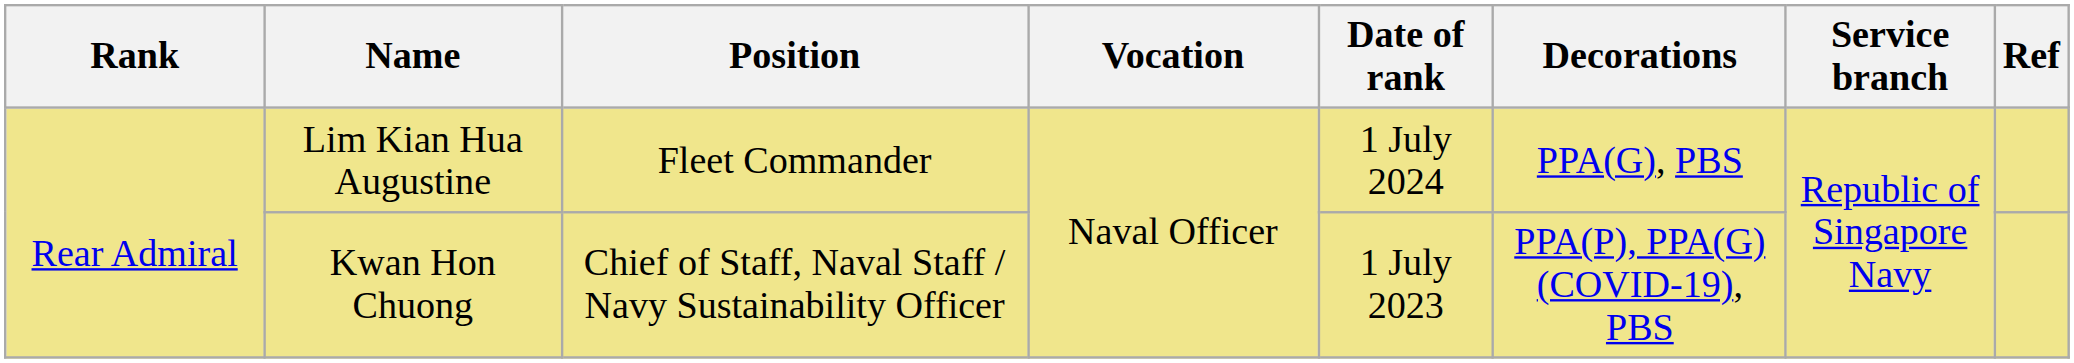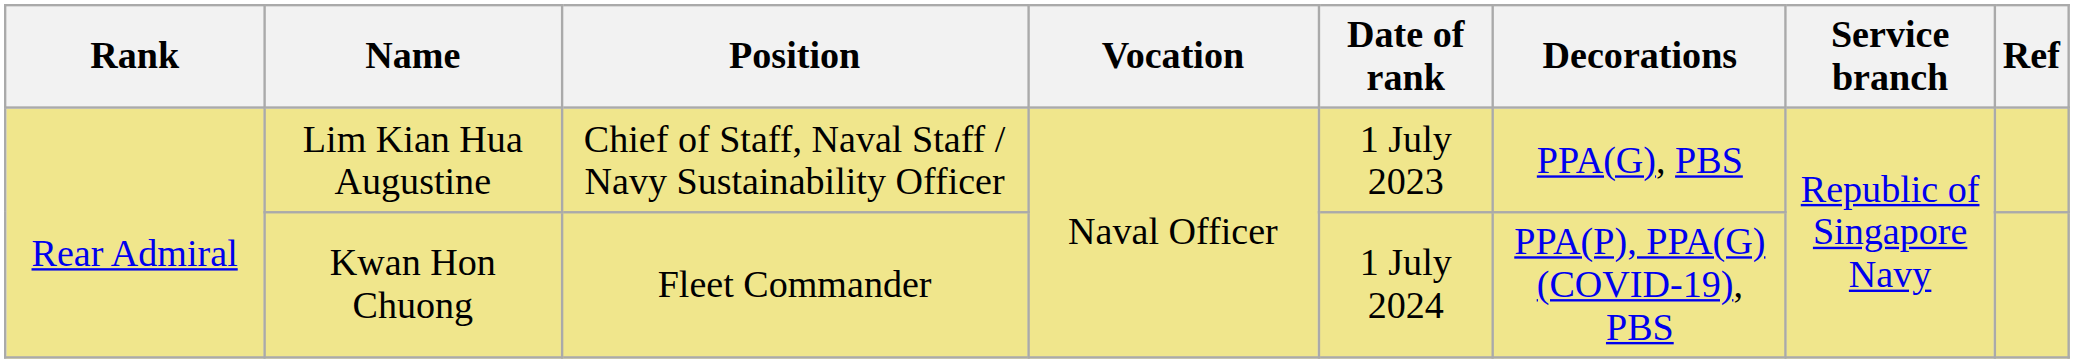 <table class="wikitable" style="text-align:center">
 <tr>
 <th width="150">Rank</th>
 <th width="170">Name</th>
 <th width="290">Position</th>
 <th width="170">Vocation</th>
 <th width="100">Date of rank</th>
 <th width="150">Decorations</th>
 <th width="95">Service branch</th>
 <th width="8">Ref</th>
 </tr>
 <tr style=background:#F0E68C;>
 <td rowspan="2"><br><a href='#'>Rear Admiral</a></td>
 <td>Lim Kian Hua Augustine</td>
-<td>Fleet Commander</td>
+<td>Chief of Staff, Naval Staff / Navy Sustainability Officer</td>
 <td rowspan="2">Naval Officer</td>
-<td>1 July 2024</td>
+<td>1 July 2023</td>
 <td><a href='#'>PPA(G)</a>, <a href='#'>PBS</a></td>
 <td rowspan="2"><a href='#'>Republic of Singapore Navy</a></td>
 <td></td>
 </tr>
 <tr style=background:#F0E68C;>
 <td>Kwan Hon Chuong</td>
-<td>Chief of Staff, Naval Staff / Navy Sustainability Officer</td>
-<td>1 July 2023</td>
+<td>Fleet Commander</td>
+<td>1 July 2024</td>
 <td><a href='#'>PPA(P), PPA(G) (COVID-19)</a>, <a href='#'>PBS</a></td>
 <td></td>
 </tr>
 </table>
